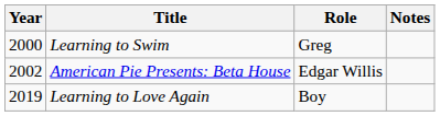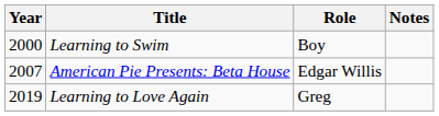 <table class="wikitable">
 <tr style="background:#ccc; text-align:center;">
 <th>Year</th>
 <th>Title</th>
 <th>Role</th>
 <th>Notes</th>
 </tr>
 <tr>
 <td>2000</td>
 <td><em>Learning to Swim</em></td>
-<td>Greg</td>
+<td>Boy</td>
 <td></td>
 </tr>
 <tr>
-<td>2002</td>
+<td>2007</td>
 <td><em><a href='#'>American Pie Presents: Beta House</a></em></td>
 <td>Edgar Willis</td>
 <td></td>
 </tr>
 <tr>
 <td>2019</td>
 <td><em>Learning to Love Again</em></td>
-<td>Boy</td>
+<td>Greg</td>
 <td></td>
 </tr>
 </table>
